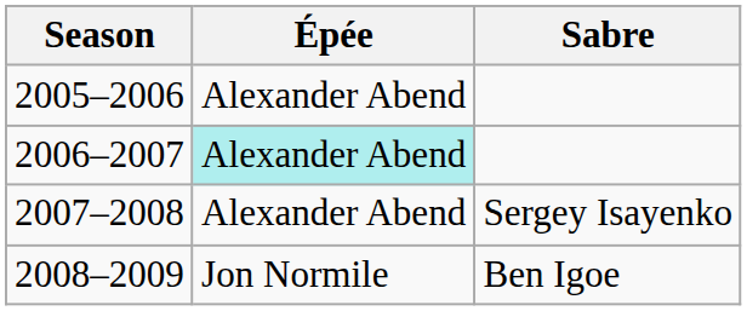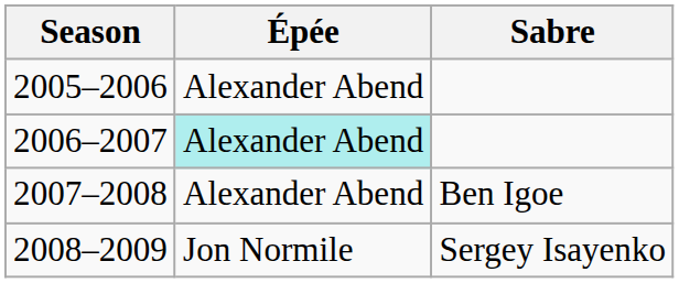 <table class="wikitable">
 <tr>
 <th>Season</th>
 <th>Épée</th>
 <th>Sabre</th>
 </tr>
 <tr>
 <td>2005–2006</td>
 <td>Alexander Abend</td>
 <td></td>
 </tr>
 <tr>
 <td>2006–2007</td>
 <td style="background: paleturquoise;">Alexander Abend</td>
 <td></td>
 </tr>
 <tr>
 <td>2007–2008</td>
 <td>Alexander Abend</td>
-<td>Sergey Isayenko</td>
+<td>Ben Igoe</td>
 </tr>
 <tr>
 <td>2008–2009</td>
 <td>Jon Normile</td>
-<td>Ben Igoe</td>
+<td>Sergey Isayenko</td>
 </tr>
 </table>
